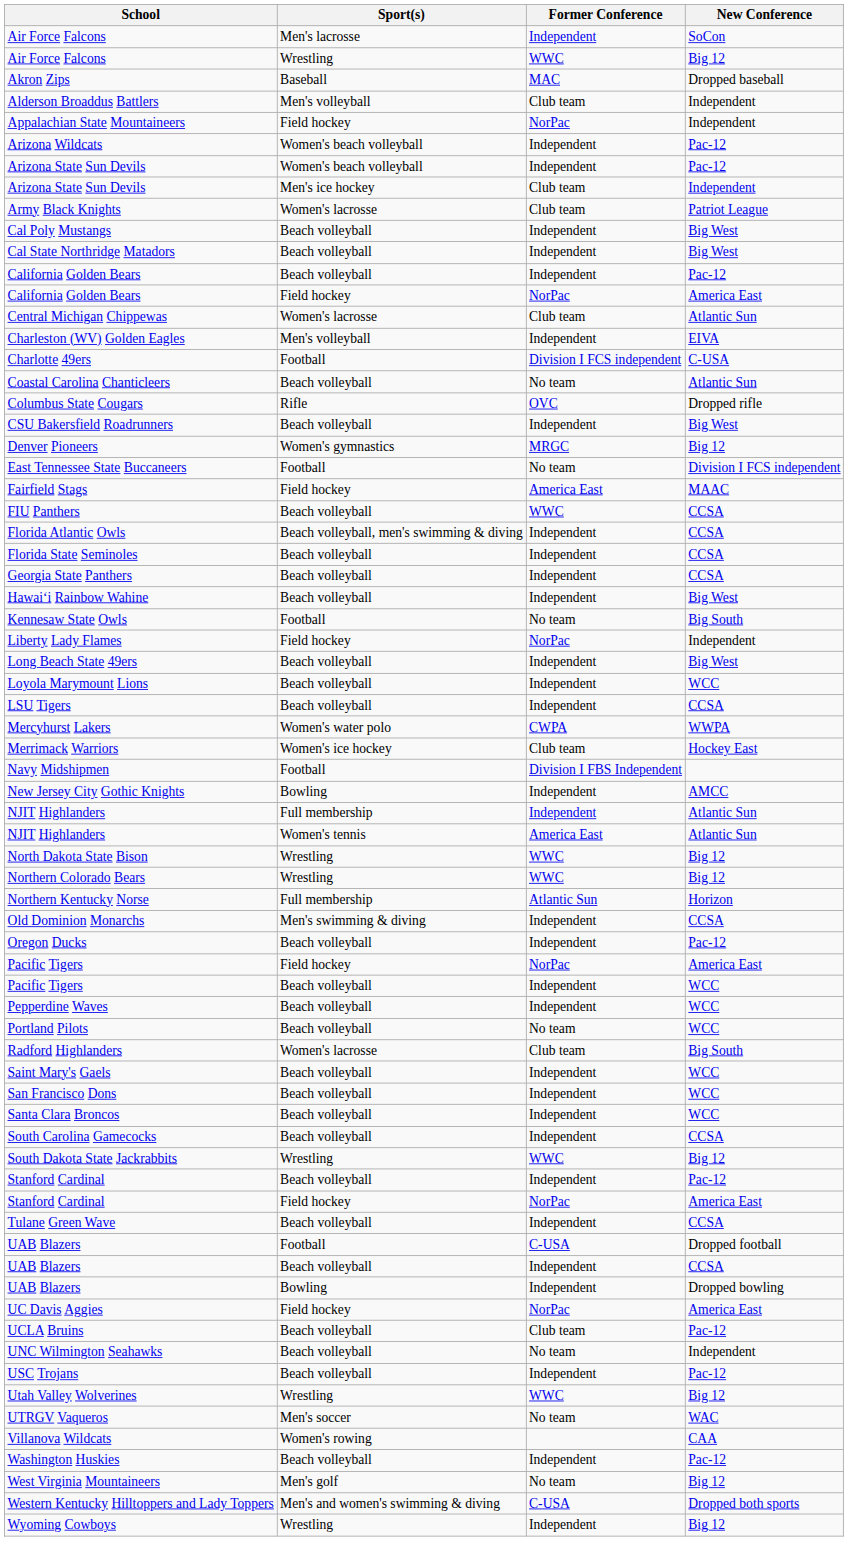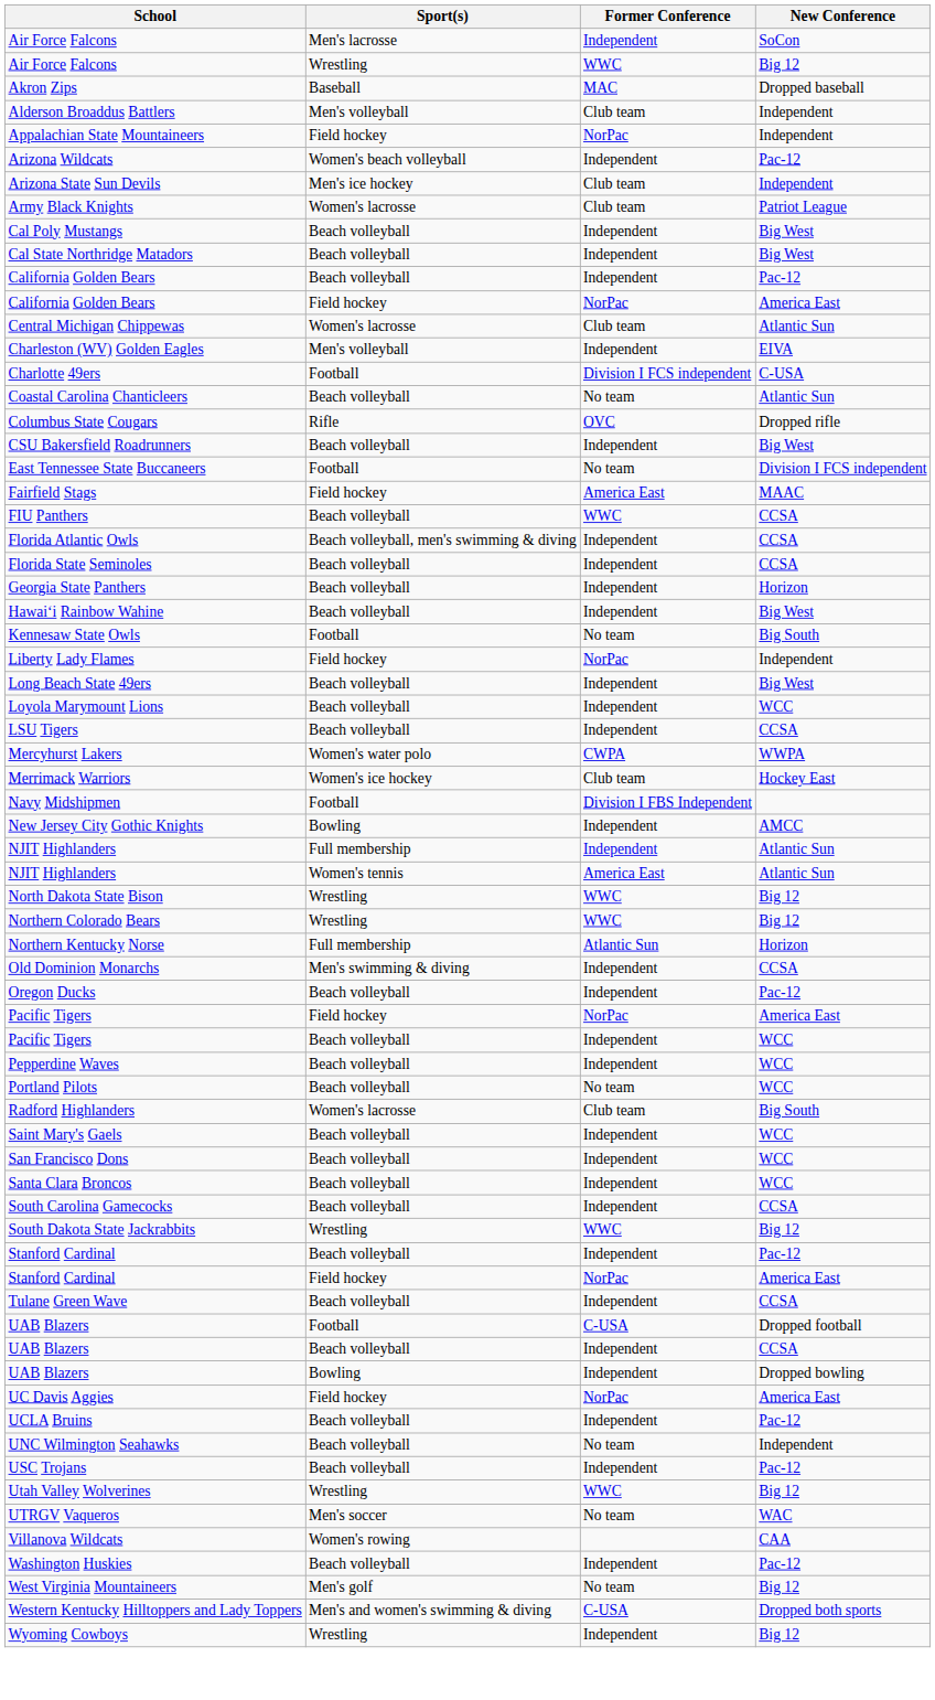 <table class="wikitable sortable">
 <tr>
 <th>School</th>
 <th>Sport(s)</th>
 <th>Former Conference</th>
 <th>New Conference</th>
 </tr>
 <tr>
 <td><a href='#'>Air Force</a> <a href='#'>Falcons</a></td>
 <td>Men's lacrosse</td>
 <td><a href='#'>Independent</a></td>
 <td><a href='#'>SoCon</a></td>
 </tr>
 <tr>
 <td><a href='#'>Air Force</a> <a href='#'>Falcons</a></td>
 <td>Wrestling</td>
 <td><a href='#'>WWC</a></td>
 <td><a href='#'>Big 12</a></td>
 </tr>
 <tr>
 <td><a href='#'>Akron</a> <a href='#'>Zips</a></td>
 <td>Baseball</td>
 <td><a href='#'>MAC</a></td>
 <td>Dropped baseball</td>
 </tr>
 <tr>
 <td><a href='#'>Alderson Broaddus</a> <a href='#'>Battlers</a></td>
 <td>Men's volleyball</td>
 <td>Club team</td>
 <td>Independent</td>
 </tr>
 <tr>
 <td><a href='#'>Appalachian State</a> <a href='#'>Mountaineers</a></td>
 <td>Field hockey</td>
 <td><a href='#'>NorPac</a></td>
 <td>Independent</td>
 </tr>
 <tr>
 <td><a href='#'>Arizona</a> <a href='#'>Wildcats</a></td>
-<td>Women's beach volleyball</td>
-<td>Independent</td>
-<td><a href='#'>Pac-12</a></td>
-</tr>
-<tr>
-<td><a href='#'>Arizona State</a> <a href='#'>Sun Devils</a></td>
 <td>Women's beach volleyball</td>
 <td>Independent</td>
 <td><a href='#'>Pac-12</a></td>
 </tr>
 <tr>
 <td><a href='#'>Arizona State</a> <a href='#'>Sun Devils</a></td>
 <td>Men's ice hockey</td>
 <td>Club team</td>
 <td><a href='#'>Independent</a></td>
 </tr>
 <tr>
 <td><a href='#'>Army</a> <a href='#'>Black Knights</a></td>
 <td>Women's lacrosse</td>
 <td>Club team</td>
 <td><a href='#'>Patriot League</a></td>
 </tr>
 <tr>
 <td><a href='#'>Cal Poly</a> <a href='#'>Mustangs</a></td>
 <td>Beach volleyball</td>
 <td>Independent</td>
 <td><a href='#'>Big West</a></td>
 </tr>
 <tr>
 <td><a href='#'>Cal State Northridge</a> <a href='#'>Matadors</a></td>
 <td>Beach volleyball</td>
 <td>Independent</td>
 <td><a href='#'>Big West</a></td>
 </tr>
 <tr>
 <td><a href='#'>California</a> <a href='#'>Golden Bears</a></td>
 <td>Beach volleyball</td>
 <td>Independent</td>
 <td><a href='#'>Pac-12</a></td>
 </tr>
 <tr>
 <td><a href='#'>California</a> <a href='#'>Golden Bears</a></td>
 <td>Field hockey</td>
 <td><a href='#'>NorPac</a></td>
 <td><a href='#'>America East</a></td>
 </tr>
 <tr>
 <td><a href='#'>Central Michigan</a> <a href='#'>Chippewas</a></td>
 <td>Women's lacrosse</td>
 <td>Club team</td>
 <td><a href='#'>Atlantic Sun</a></td>
 </tr>
 <tr>
 <td><a href='#'>Charleston (WV)</a> <a href='#'>Golden Eagles</a></td>
 <td>Men's volleyball</td>
 <td>Independent</td>
 <td><a href='#'>EIVA</a></td>
 </tr>
 <tr>
 <td><a href='#'>Charlotte</a> <a href='#'>49ers</a></td>
 <td>Football</td>
 <td><a href='#'>Division I FCS independent</a></td>
 <td><a href='#'>C-USA</a></td>
 </tr>
 <tr>
 <td><a href='#'>Coastal Carolina</a> <a href='#'>Chanticleers</a></td>
 <td>Beach volleyball</td>
 <td>No team</td>
 <td><a href='#'>Atlantic Sun</a></td>
 </tr>
 <tr>
 <td><a href='#'>Columbus State</a> <a href='#'>Cougars</a></td>
 <td>Rifle</td>
 <td><a href='#'>OVC</a></td>
 <td>Dropped rifle</td>
 </tr>
 <tr>
 <td><a href='#'>CSU Bakersfield</a> <a href='#'>Roadrunners</a></td>
 <td>Beach volleyball</td>
 <td>Independent</td>
 <td><a href='#'>Big West</a></td>
 </tr>
 <tr>
-<td><a href='#'>Denver</a> <a href='#'>Pioneers</a></td>
-<td>Women's gymnastics</td>
-<td><a href='#'>MRGC</a></td>
-<td><a href='#'>Big 12</a></td>
-</tr>
-<tr>
 <td><a href='#'>East Tennessee State</a> <a href='#'>Buccaneers</a></td>
 <td>Football</td>
 <td>No team</td>
 <td><a href='#'>Division I FCS independent</a></td>
 </tr>
 <tr>
 <td><a href='#'>Fairfield</a> <a href='#'>Stags</a></td>
 <td>Field hockey</td>
 <td><a href='#'>America East</a></td>
 <td><a href='#'>MAAC</a></td>
 </tr>
 <tr>
 <td><a href='#'>FIU</a> <a href='#'>Panthers</a></td>
 <td>Beach volleyball</td>
 <td><a href='#'>WWC</a></td>
 <td><a href='#'>CCSA</a></td>
 </tr>
 <tr>
 <td><a href='#'>Florida Atlantic</a> <a href='#'>Owls</a></td>
 <td>Beach volleyball, men's swimming & diving</td>
 <td>Independent</td>
 <td><a href='#'>CCSA</a></td>
 </tr>
 <tr>
 <td><a href='#'>Florida State</a> <a href='#'>Seminoles</a></td>
 <td>Beach volleyball</td>
 <td>Independent</td>
 <td><a href='#'>CCSA</a></td>
 </tr>
 <tr>
 <td><a href='#'>Georgia State</a> <a href='#'>Panthers</a></td>
 <td>Beach volleyball</td>
 <td>Independent</td>
-<td><a href='#'>CCSA</a></td>
+<td><a href='#'>Horizon</a></td>
 </tr>
 <tr>
 <td><a href='#'>Hawaiʻi</a> <a href='#'>Rainbow Wahine</a></td>
 <td>Beach volleyball</td>
 <td>Independent</td>
 <td><a href='#'>Big West</a></td>
 </tr>
 <tr>
 <td><a href='#'>Kennesaw State</a> <a href='#'>Owls</a></td>
 <td>Football</td>
 <td>No team</td>
 <td><a href='#'>Big South</a></td>
 </tr>
 <tr>
 <td><a href='#'>Liberty</a> <a href='#'>Lady Flames</a></td>
 <td>Field hockey</td>
 <td><a href='#'>NorPac</a></td>
 <td>Independent</td>
 </tr>
 <tr>
 <td><a href='#'>Long Beach State</a> <a href='#'>49ers</a></td>
 <td>Beach volleyball</td>
 <td>Independent</td>
 <td><a href='#'>Big West</a></td>
 </tr>
 <tr>
 <td><a href='#'>Loyola Marymount</a> <a href='#'>Lions</a></td>
 <td>Beach volleyball</td>
 <td>Independent</td>
 <td><a href='#'>WCC</a></td>
 </tr>
 <tr>
 <td><a href='#'>LSU</a> <a href='#'>Tigers</a></td>
 <td>Beach volleyball</td>
 <td>Independent</td>
 <td><a href='#'>CCSA</a></td>
 </tr>
 <tr>
 <td><a href='#'>Mercyhurst</a> <a href='#'>Lakers</a></td>
 <td>Women's water polo</td>
 <td><a href='#'>CWPA</a></td>
 <td><a href='#'>WWPA</a></td>
 </tr>
 <tr>
 <td><a href='#'>Merrimack</a> <a href='#'>Warriors</a></td>
 <td>Women's ice hockey</td>
 <td>Club team</td>
 <td><a href='#'>Hockey East</a></td>
 </tr>
 <tr>
 <td><a href='#'>Navy</a> <a href='#'>Midshipmen</a></td>
 <td>Football</td>
 <td><a href='#'>Division I FBS Independent</a></td>
 <td></td>
 </tr>
 <tr>
 <td><a href='#'>New Jersey City</a> <a href='#'>Gothic Knights</a></td>
 <td>Bowling</td>
 <td>Independent</td>
 <td><a href='#'>AMCC</a></td>
 </tr>
 <tr>
 <td><a href='#'>NJIT</a> <a href='#'>Highlanders</a></td>
 <td>Full membership</td>
 <td><a href='#'>Independent</a></td>
 <td><a href='#'>Atlantic Sun</a></td>
 </tr>
 <tr>
 <td><a href='#'>NJIT</a> <a href='#'>Highlanders</a></td>
 <td>Women's tennis</td>
 <td><a href='#'>America East</a></td>
 <td><a href='#'>Atlantic Sun</a></td>
 </tr>
 <tr>
 <td><a href='#'>North Dakota State</a> <a href='#'>Bison</a></td>
 <td>Wrestling</td>
 <td><a href='#'>WWC</a></td>
 <td><a href='#'>Big 12</a></td>
 </tr>
 <tr>
 <td><a href='#'>Northern Colorado</a> <a href='#'>Bears</a></td>
 <td>Wrestling</td>
 <td><a href='#'>WWC</a></td>
 <td><a href='#'>Big 12</a></td>
 </tr>
 <tr>
 <td><a href='#'>Northern Kentucky</a> <a href='#'>Norse</a></td>
 <td>Full membership</td>
 <td><a href='#'>Atlantic Sun</a></td>
 <td><a href='#'>Horizon</a></td>
 </tr>
 <tr>
 <td><a href='#'>Old Dominion</a> <a href='#'>Monarchs</a></td>
 <td>Men's swimming & diving</td>
 <td>Independent</td>
 <td><a href='#'>CCSA</a></td>
 </tr>
 <tr>
 <td><a href='#'>Oregon</a> <a href='#'>Ducks</a></td>
 <td>Beach volleyball</td>
 <td>Independent</td>
 <td><a href='#'>Pac-12</a></td>
 </tr>
 <tr>
 <td><a href='#'>Pacific</a> <a href='#'>Tigers</a></td>
 <td>Field hockey</td>
 <td><a href='#'>NorPac</a></td>
 <td><a href='#'>America East</a></td>
 </tr>
 <tr>
 <td><a href='#'>Pacific</a> <a href='#'>Tigers</a></td>
 <td>Beach volleyball</td>
 <td>Independent</td>
 <td><a href='#'>WCC</a></td>
 </tr>
 <tr>
 <td><a href='#'>Pepperdine</a> <a href='#'>Waves</a></td>
 <td>Beach volleyball</td>
 <td>Independent</td>
 <td><a href='#'>WCC</a></td>
 </tr>
 <tr>
 <td><a href='#'>Portland</a> <a href='#'>Pilots</a></td>
 <td>Beach volleyball</td>
 <td>No team</td>
 <td><a href='#'>WCC</a></td>
 </tr>
 <tr>
 <td><a href='#'>Radford</a> <a href='#'>Highlanders</a></td>
 <td>Women's lacrosse</td>
 <td>Club team</td>
 <td><a href='#'>Big South</a></td>
 </tr>
 <tr>
 <td><a href='#'>Saint Mary's</a> <a href='#'>Gaels</a></td>
 <td>Beach volleyball</td>
 <td>Independent</td>
 <td><a href='#'>WCC</a></td>
 </tr>
 <tr>
 <td><a href='#'>San Francisco</a> <a href='#'>Dons</a></td>
 <td>Beach volleyball</td>
 <td>Independent</td>
 <td><a href='#'>WCC</a></td>
 </tr>
 <tr>
 <td><a href='#'>Santa Clara</a> <a href='#'>Broncos</a></td>
 <td>Beach volleyball</td>
 <td>Independent</td>
 <td><a href='#'>WCC</a></td>
 </tr>
 <tr>
 <td><a href='#'>South Carolina</a> <a href='#'>Gamecocks</a></td>
 <td>Beach volleyball</td>
 <td>Independent</td>
 <td><a href='#'>CCSA</a></td>
 </tr>
 <tr>
 <td><a href='#'>South Dakota State</a> <a href='#'>Jackrabbits</a></td>
 <td>Wrestling</td>
 <td><a href='#'>WWC</a></td>
 <td><a href='#'>Big 12</a></td>
 </tr>
 <tr>
 <td><a href='#'>Stanford</a> <a href='#'>Cardinal</a></td>
 <td>Beach volleyball</td>
 <td>Independent</td>
 <td><a href='#'>Pac-12</a></td>
 </tr>
 <tr>
 <td><a href='#'>Stanford</a> <a href='#'>Cardinal</a></td>
 <td>Field hockey</td>
 <td><a href='#'>NorPac</a></td>
 <td><a href='#'>America East</a></td>
 </tr>
 <tr>
 <td><a href='#'>Tulane</a> <a href='#'>Green Wave</a></td>
 <td>Beach volleyball</td>
 <td>Independent</td>
 <td><a href='#'>CCSA</a></td>
 </tr>
 <tr>
 <td><a href='#'>UAB</a> <a href='#'>Blazers</a></td>
 <td>Football</td>
 <td><a href='#'>C-USA</a></td>
 <td>Dropped football</td>
 </tr>
 <tr>
 <td><a href='#'>UAB</a> <a href='#'>Blazers</a></td>
 <td>Beach volleyball</td>
 <td>Independent</td>
 <td><a href='#'>CCSA</a></td>
 </tr>
 <tr>
 <td><a href='#'>UAB</a> <a href='#'>Blazers</a></td>
 <td>Bowling</td>
 <td>Independent</td>
 <td>Dropped bowling</td>
 </tr>
 <tr>
 <td><a href='#'>UC Davis</a> <a href='#'>Aggies</a></td>
 <td>Field hockey</td>
 <td><a href='#'>NorPac</a></td>
 <td><a href='#'>America East</a></td>
 </tr>
 <tr>
 <td><a href='#'>UCLA</a> <a href='#'>Bruins</a></td>
 <td>Beach volleyball</td>
-<td>Club team</td>
+<td>Independent</td>
 <td><a href='#'>Pac-12</a></td>
 </tr>
 <tr>
 <td><a href='#'>UNC Wilmington</a> <a href='#'>Seahawks</a></td>
 <td>Beach volleyball</td>
 <td>No team</td>
 <td>Independent</td>
 </tr>
 <tr>
 <td><a href='#'>USC</a> <a href='#'>Trojans</a></td>
 <td>Beach volleyball</td>
 <td>Independent</td>
 <td><a href='#'>Pac-12</a></td>
 </tr>
 <tr>
 <td><a href='#'>Utah Valley</a> <a href='#'>Wolverines</a></td>
 <td>Wrestling</td>
 <td><a href='#'>WWC</a></td>
 <td><a href='#'>Big 12</a></td>
 </tr>
 <tr>
 <td><a href='#'>UTRGV</a> <a href='#'>Vaqueros</a></td>
 <td>Men's soccer</td>
 <td>No team</td>
 <td><a href='#'>WAC</a></td>
 </tr>
 <tr>
 <td><a href='#'>Villanova</a> <a href='#'>Wildcats</a></td>
 <td>Women's rowing</td>
 <td></td>
 <td><a href='#'>CAA</a></td>
 </tr>
 <tr>
 <td><a href='#'>Washington</a> <a href='#'>Huskies</a></td>
 <td>Beach volleyball</td>
 <td>Independent</td>
 <td><a href='#'>Pac-12</a></td>
 </tr>
 <tr>
 <td><a href='#'>West Virginia</a> <a href='#'>Mountaineers</a></td>
 <td>Men's golf</td>
 <td>No team</td>
 <td><a href='#'>Big 12</a></td>
 </tr>
 <tr>
 <td><a href='#'>Western Kentucky</a> <a href='#'>Hilltoppers and Lady Toppers</a></td>
 <td>Men's and women's swimming & diving</td>
 <td><a href='#'>C-USA</a></td>
 <td><a href='#'>Dropped both sports</a></td>
 </tr>
 <tr>
 <td><a href='#'>Wyoming</a> <a href='#'>Cowboys</a></td>
 <td>Wrestling</td>
 <td>Independent</td>
 <td><a href='#'>Big 12</a></td>
 </tr>
 </table>
